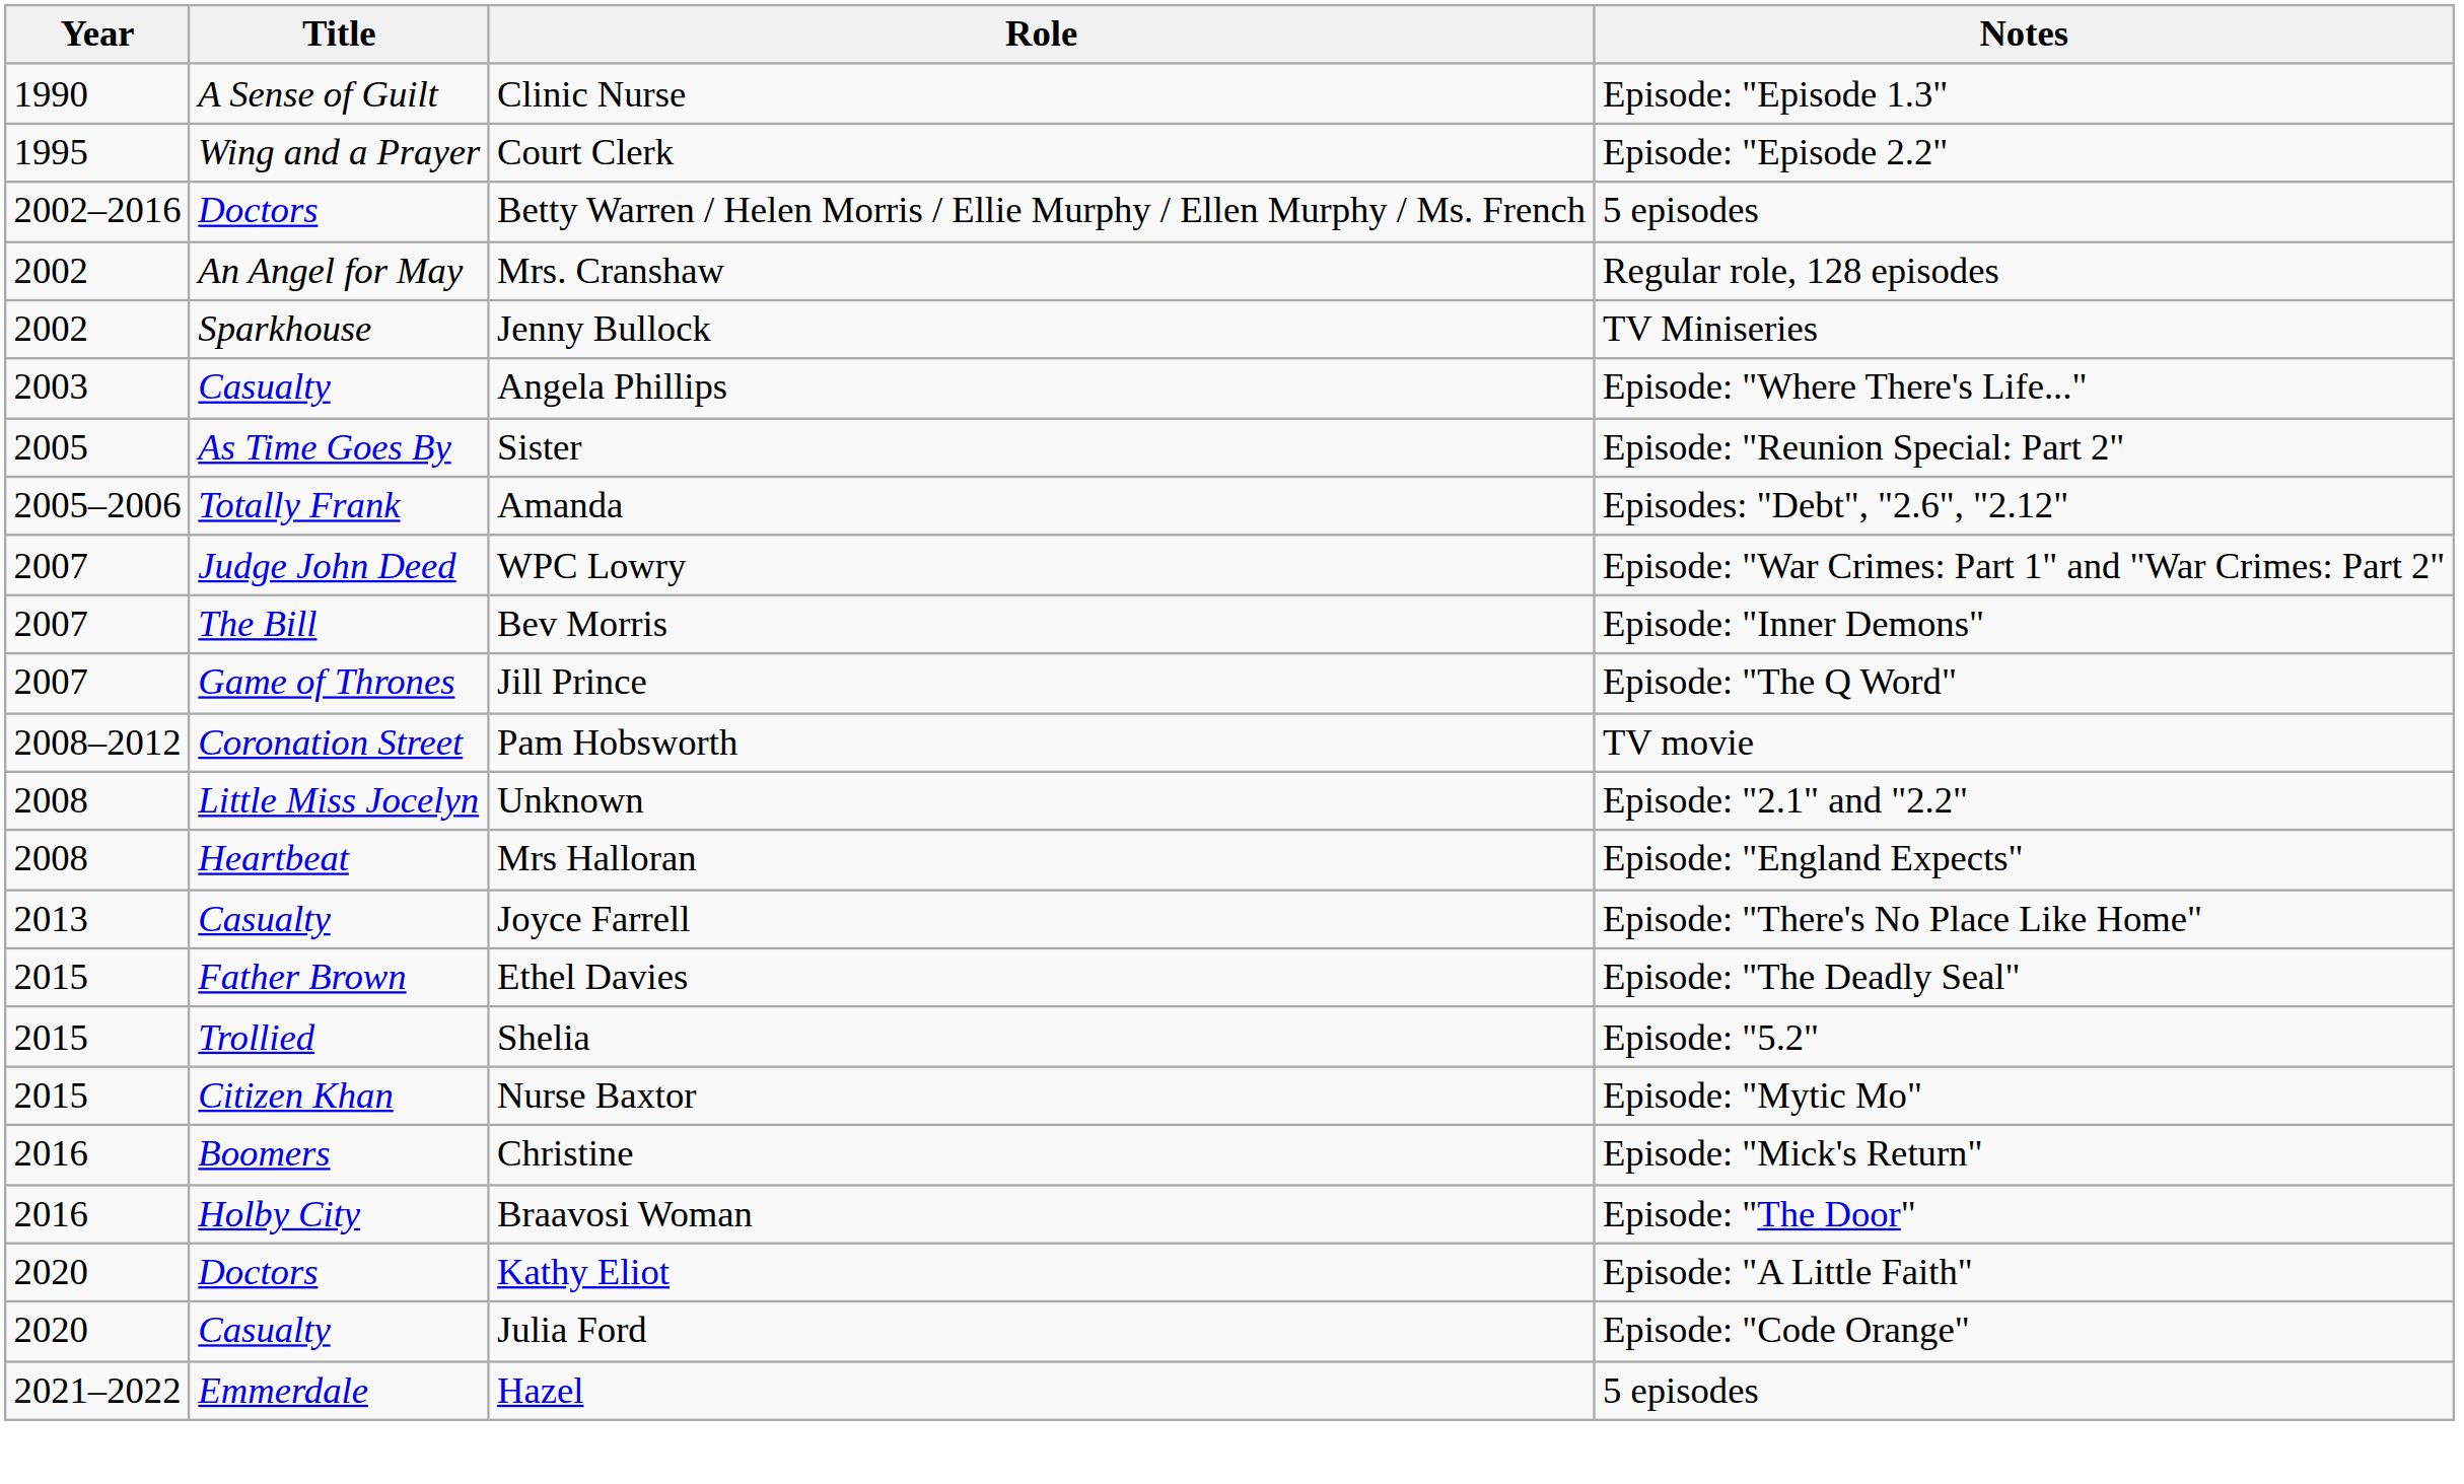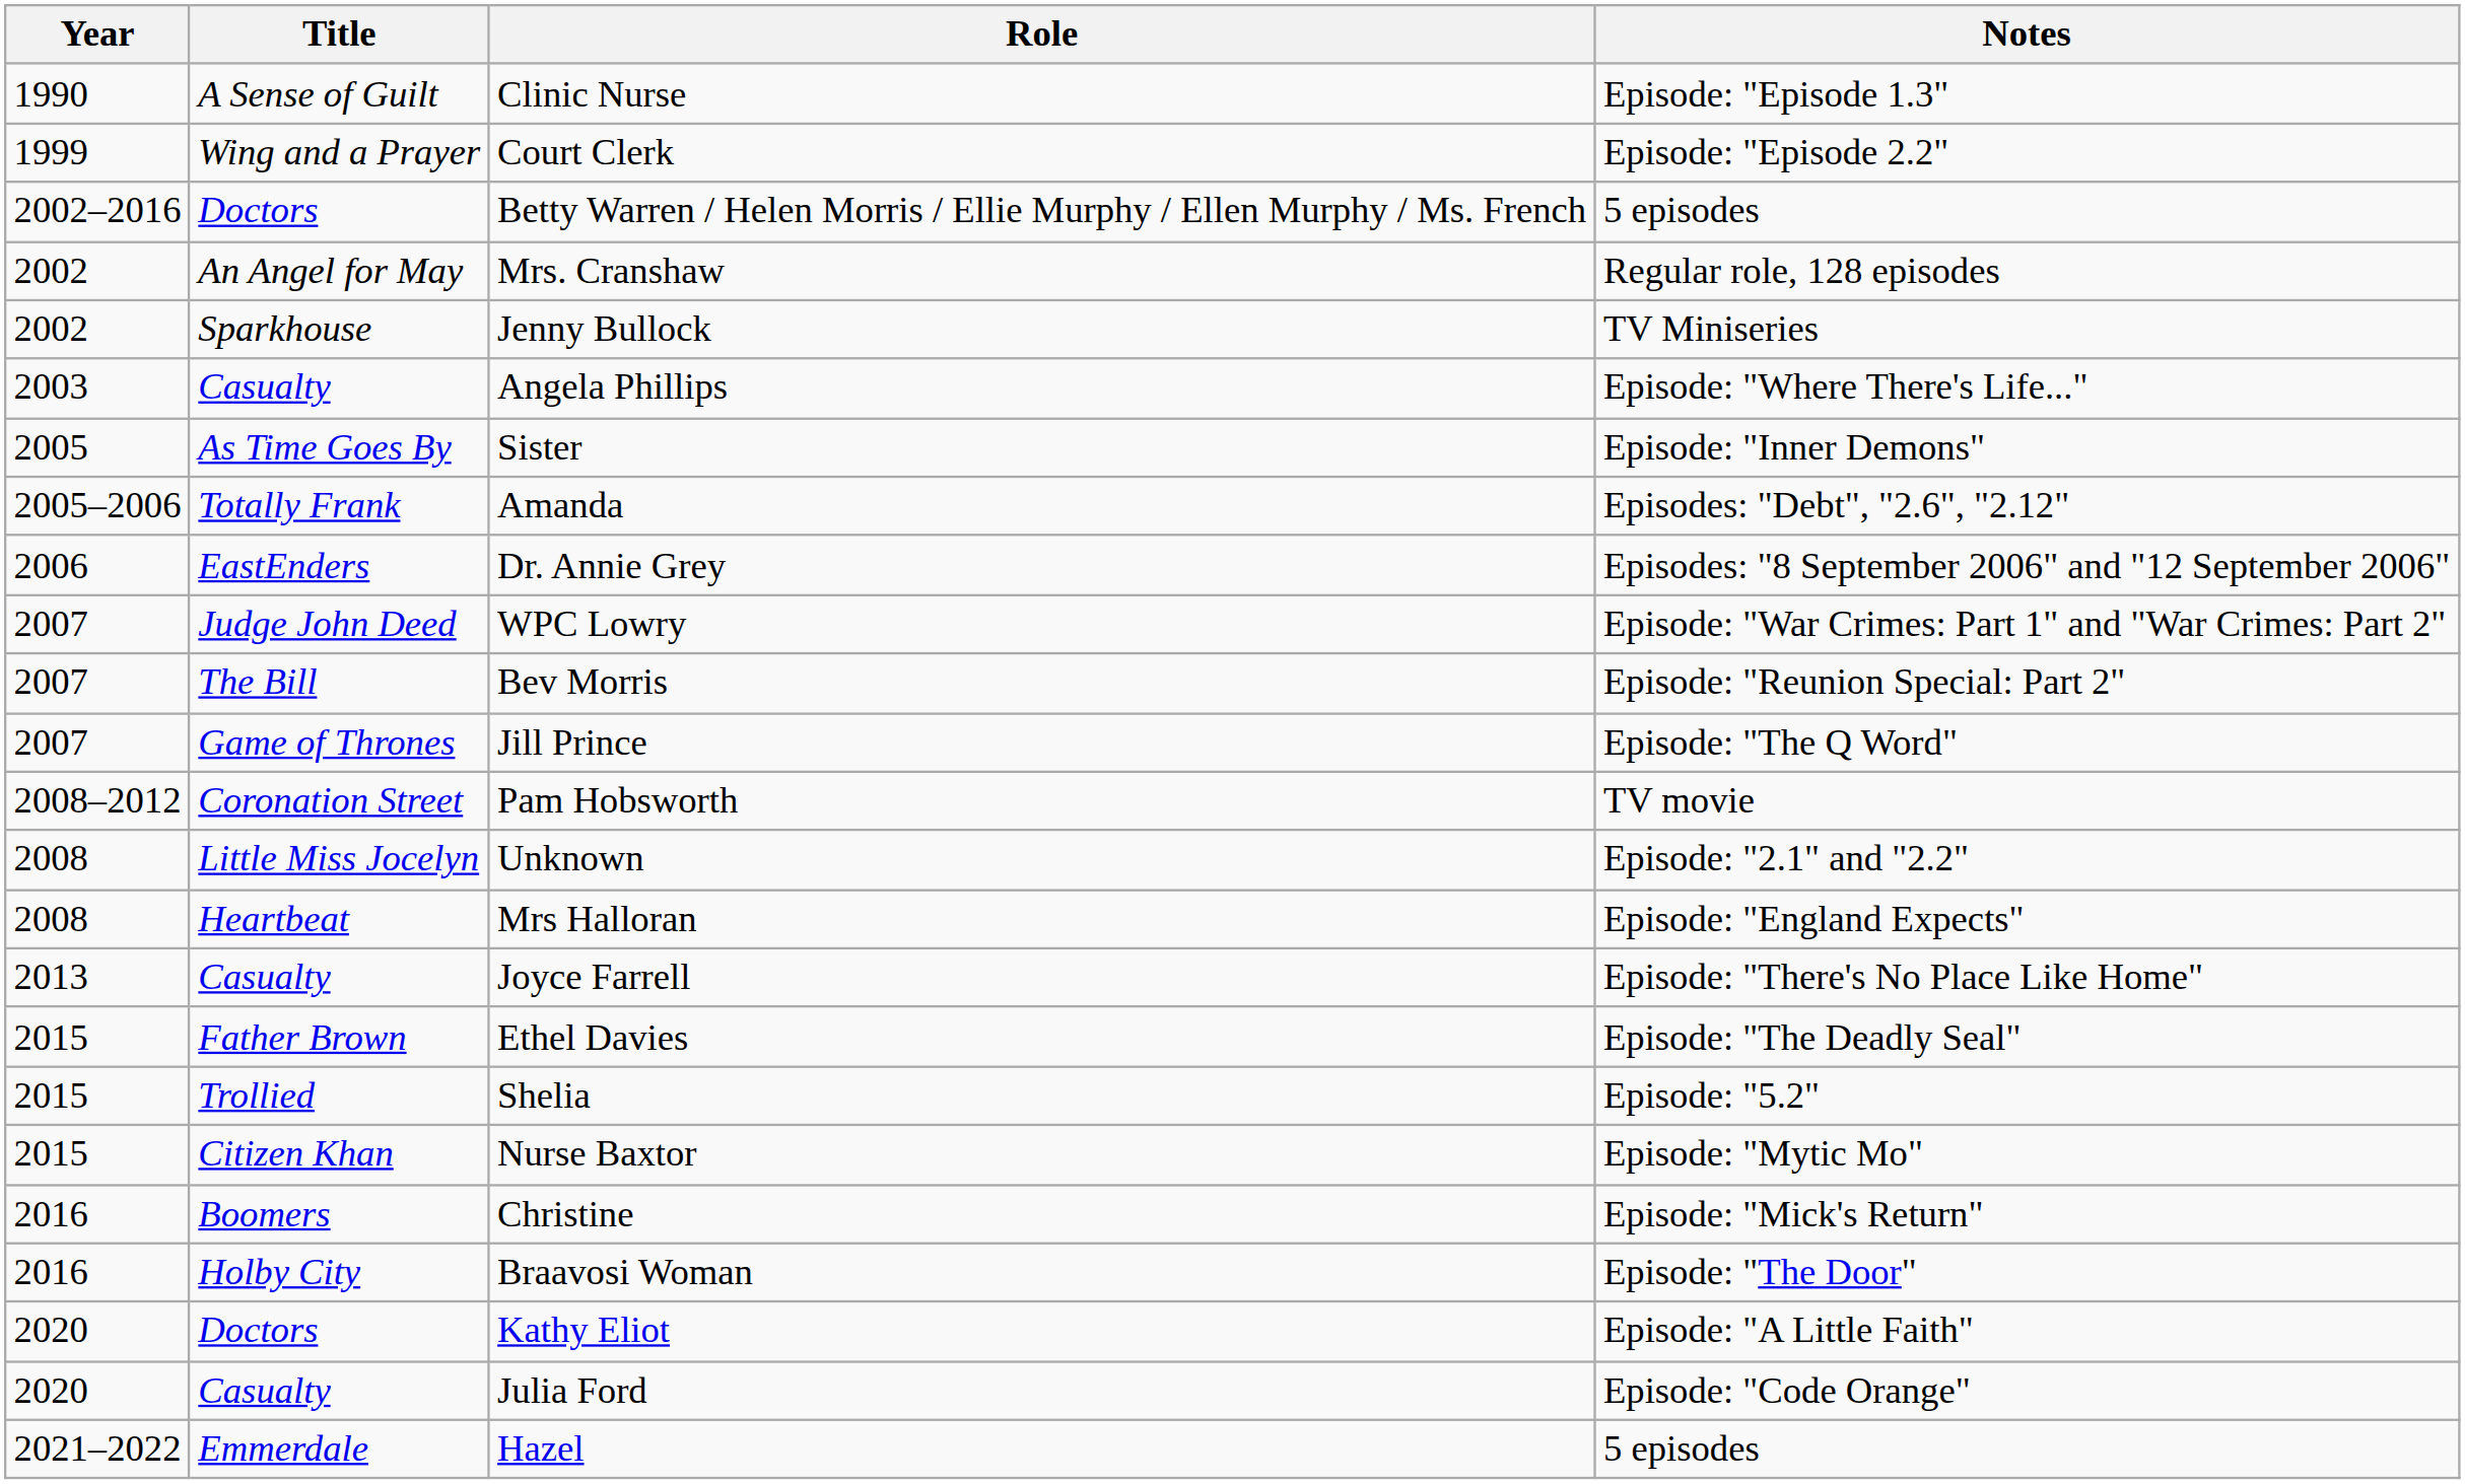 <table class="wikitable">
 <tr>
 <th>Year</th>
 <th>Title</th>
 <th>Role</th>
 <th>Notes</th>
 </tr>
 <tr>
 <td>1990</td>
 <td><em>A Sense of Guilt</em></td>
 <td>Clinic Nurse</td>
 <td>Episode: "Episode 1.3"</td>
 </tr>
 <tr>
-<td>1995</td>
+<td>1999</td>
 <td><em>Wing and a Prayer</em></td>
 <td>Court Clerk</td>
 <td>Episode: "Episode 2.2"</td>
 </tr>
 <tr>
 <td>2002–2016</td>
 <td><a href='#'><em>Doctors</em></a></td>
 <td>Betty Warren / Helen Morris / Ellie Murphy / Ellen Murphy  / Ms. French</td>
 <td>5 episodes</td>
 </tr>
 <tr>
 <td>2002</td>
 <td><em>An Angel for May</em></td>
 <td>Mrs. Cranshaw</td>
 <td>Regular role, 128 episodes</td>
 </tr>
 <tr>
 <td>2002</td>
 <td><em>Sparkhouse </em></td>
 <td>Jenny Bullock</td>
 <td>TV Miniseries</td>
 </tr>
 <tr>
 <td>2003</td>
 <td><a href='#'><em>Casualty</em></a></td>
 <td>Angela Phillips</td>
 <td>Episode: "Where There's Life..."</td>
 </tr>
 <tr>
 <td>2005</td>
 <td><a href='#'><em>As Time Goes By</em></a></td>
 <td>Sister</td>
-<td>Episode: "Reunion Special: Part 2"</td>
+<td>Episode: "Inner Demons"</td>
 </tr>
 <tr>
 <td>2005–2006</td>
 <td><em><a href='#'>Totally Frank</a></em></td>
 <td>Amanda</td>
 <td>Episodes: "Debt", "2.6", "2.12"</td>
+</tr>
+<tr>
+<td>2006</td>
+<td><em><a href='#'>EastEnders</a></em></td>
+<td>Dr. Annie Grey</td>
+<td>Episodes: "8 September 2006" and "12 September 2006"</td>
 </tr>
 <tr>
 <td>2007</td>
 <td><em><a href='#'>Judge John Deed</a></em></td>
 <td>WPC Lowry</td>
 <td>Episode: "War Crimes: Part 1" and "War Crimes: Part 2"</td>
 </tr>
 <tr>
 <td>2007</td>
 <td><em><a href='#'>The Bill</a></em></td>
 <td>Bev Morris</td>
-<td>Episode: "Inner Demons"</td>
+<td>Episode: "Reunion Special: Part 2"</td>
 </tr>
 <tr>
 <td>2007</td>
 <td><em><a href='#'>Game of Thrones</a></em></td>
 <td>Jill Prince</td>
 <td>Episode: "The Q Word"</td>
 </tr>
 <tr>
 <td>2008–2012</td>
 <td><em><a href='#'>Coronation Street</a></em></td>
 <td>Pam Hobsworth</td>
 <td>TV movie</td>
 </tr>
 <tr>
 <td>2008</td>
 <td><em><a href='#'>Little Miss Jocelyn</a></em></td>
 <td>Unknown</td>
 <td>Episode: "2.1" and "2.2"</td>
 </tr>
 <tr>
 <td>2008</td>
 <td><a href='#'><em>Heartbeat</em></a></td>
 <td>Mrs Halloran</td>
 <td>Episode: "England Expects"</td>
 </tr>
 <tr>
 <td>2013</td>
 <td><a href='#'><em>Casualty</em></a></td>
 <td>Joyce Farrell</td>
 <td>Episode: "There's No Place Like Home"</td>
 </tr>
 <tr>
 <td>2015</td>
 <td><a href='#'><em>Father Brown</em></a></td>
 <td>Ethel Davies</td>
 <td>Episode: "The Deadly Seal"</td>
 </tr>
 <tr>
 <td>2015</td>
 <td><em><a href='#'>Trollied</a></em></td>
 <td>Shelia</td>
 <td>Episode: "5.2"</td>
 </tr>
 <tr>
 <td>2015</td>
 <td><em><a href='#'>Citizen Khan</a></em></td>
 <td>Nurse Baxtor</td>
 <td>Episode: "Mytic Mo"</td>
 </tr>
 <tr>
 <td>2016</td>
 <td><a href='#'><em>Boomers</em></a></td>
 <td>Christine</td>
 <td>Episode: "Mick's Return"</td>
 </tr>
 <tr>
 <td>2016</td>
 <td><em><a href='#'>Holby City</a></em></td>
 <td>Braavosi Woman</td>
 <td>Episode: "<a href='#'>The Door</a>"</td>
 </tr>
 <tr>
 <td>2020</td>
 <td><em><a href='#'>Doctors</a></em></td>
 <td><a href='#'>Kathy Eliot</a></td>
 <td>Episode: "A Little Faith"</td>
 </tr>
 <tr>
 <td>2020</td>
 <td><em><a href='#'>Casualty</a></em></td>
 <td>Julia Ford</td>
 <td>Episode: "Code Orange"</td>
 </tr>
 <tr>
 <td>2021–2022</td>
 <td><em><a href='#'>Emmerdale</a></em></td>
 <td><a href='#'>Hazel</a></td>
 <td>5 episodes</td>
 </tr>
 </table>
